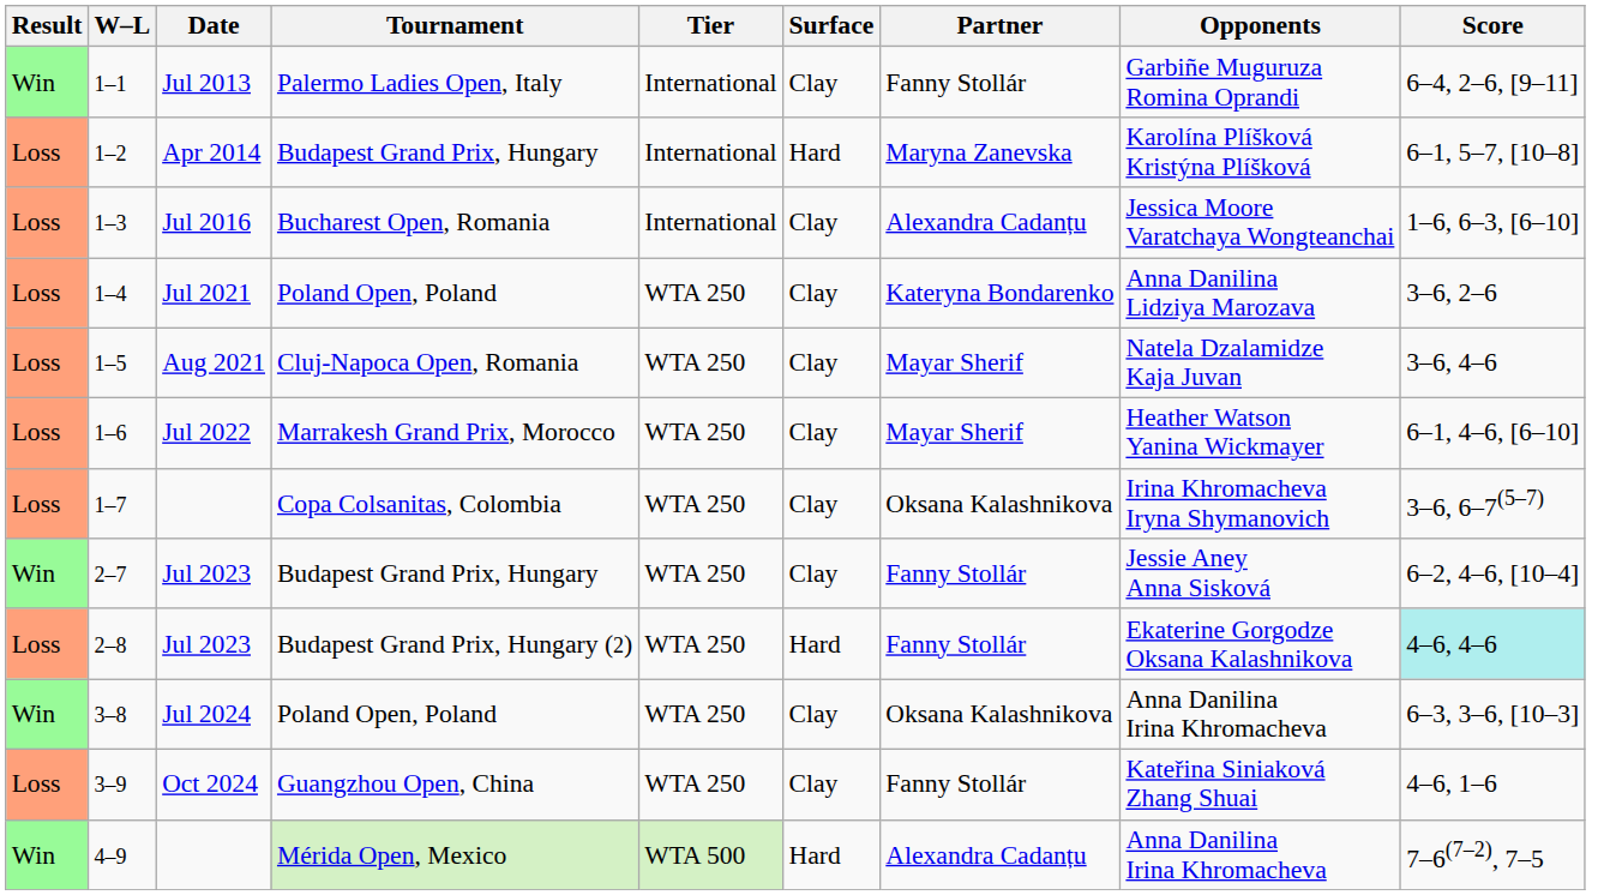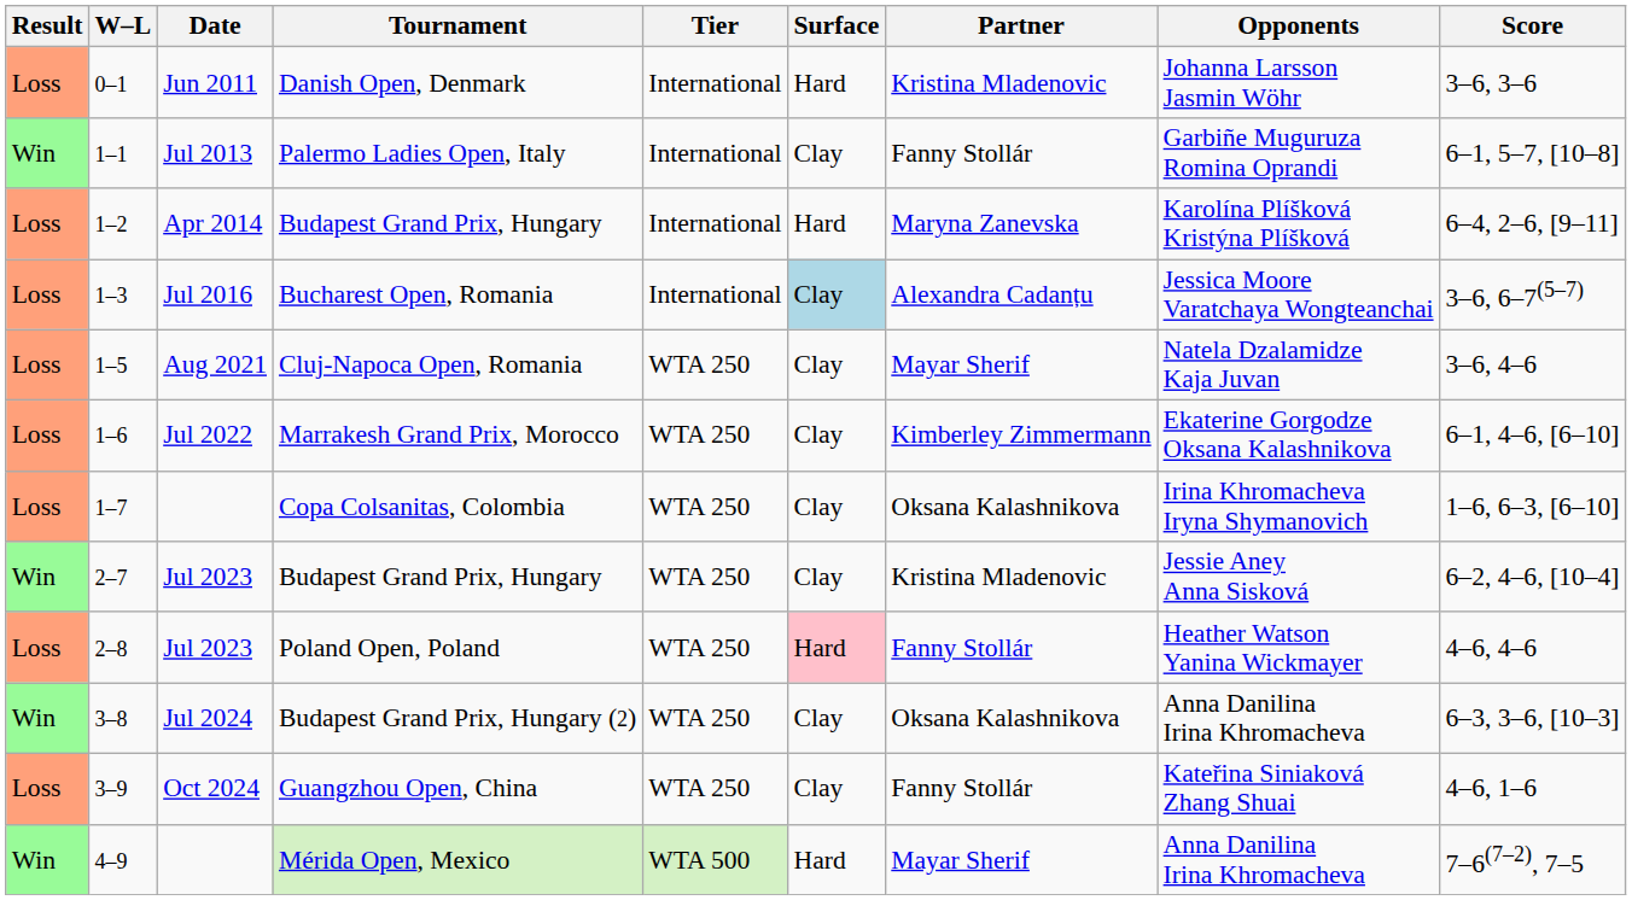 <table class="sortable wikitable">
 <tr>
 <th>Result</th>
 <th class="unsortable">W–L</th>
 <th>Date</th>
 <th>Tournament</th>
 <th>Tier</th>
 <th>Surface</th>
 <th>Partner</th>
 <th>Opponents</th>
 <th class="unsortable">Score</th>
 </tr>
 <tr>
+<td style="background:#ffa07a;">Loss</td>
+<td><small>0–1</small></td>
+<td><a href='#'>Jun 2011</a></td>
+<td><a href='#'>Danish Open</a>, Denmark</td>
+<td>International</td>
+<td>Hard</td>
+<td> <a href='#'>Kristina Mladenovic</a></td>
+<td> <a href='#'>Johanna Larsson</a> <br>  <a href='#'>Jasmin Wöhr</a></td>
+<td>3–6, 3–6</td>
+</tr>
+<tr>
 <td style="background:#98fb98;">Win</td>
 <td><small>1–1</small></td>
 <td><a href='#'>Jul 2013</a></td>
 <td><a href='#'>Palermo Ladies Open</a>, Italy</td>
 <td>International</td>
 <td>Clay</td>
 <td> Fanny Stollár</td>
 <td> <a href='#'>Garbiñe Muguruza</a> <br>  <a href='#'>Romina Oprandi</a></td>
-<td>6–4, 2–6, [9–11]</td>
+<td>6–1, 5–7, [10–8]</td>
 </tr>
 <tr>
 <td style="background:#ffa07a;">Loss</td>
 <td><small>1–2</small></td>
 <td><a href='#'>Apr 2014</a></td>
 <td><a href='#'>Budapest Grand Prix</a>, Hungary</td>
 <td>International</td>
 <td>Hard</td>
 <td> <a href='#'>Maryna Zanevska</a></td>
 <td> <a href='#'>Karolína Plíšková</a> <br>  <a href='#'>Kristýna Plíšková</a></td>
-<td>6–1, 5–7, [10–8]</td>
+<td>6–4, 2–6, [9–11]</td>
 </tr>
 <tr>
 <td style="background:#ffa07a;">Loss</td>
 <td><small>1–3</small></td>
 <td><a href='#'>Jul 2016</a></td>
 <td><a href='#'>Bucharest Open</a>, Romania</td>
 <td>International</td>
-<td>Clay</td>
+<td style="background: lightblue;">Clay</td>
 <td> <a href='#'>Alexandra Cadanțu</a></td>
 <td> <a href='#'>Jessica Moore</a> <br>  <a href='#'>Varatchaya Wongteanchai</a></td>
-<td>1–6, 6–3, [6–10]</td>
-</tr>
-<tr>
-<td style="background:#ffa07a;">Loss</td>
-<td><small>1–4</small></td>
-<td><a href='#'>Jul 2021</a></td>
-<td><a href='#'>Poland Open</a>, Poland</td>
-<td>WTA 250</td>
-<td>Clay</td>
-<td> <a href='#'>Kateryna Bondarenko</a></td>
-<td> <a href='#'>Anna Danilina</a> <br>  <a href='#'>Lidziya Marozava</a></td>
-<td>3–6, 2–6</td>
+<td>3–6, 6–7<sup>(5–7)</sup></td>
 </tr>
 <tr>
 <td style="background:#ffa07a;">Loss</td>
 <td><small>1–5</small></td>
 <td><a href='#'>Aug 2021</a></td>
 <td><a href='#'>Cluj-Napoca Open</a>, Romania</td>
 <td>WTA 250</td>
 <td>Clay</td>
 <td> <a href='#'>Mayar Sherif</a></td>
 <td> <a href='#'>Natela Dzalamidze</a> <br>  <a href='#'>Kaja Juvan</a></td>
 <td>3–6, 4–6</td>
 </tr>
 <tr>
 <td style="background:#ffa07a;">Loss</td>
 <td><small>1–6</small></td>
 <td><a href='#'>Jul 2022</a></td>
 <td><a href='#'>Marrakesh Grand Prix</a>, Morocco</td>
 <td>WTA 250</td>
 <td>Clay</td>
-<td> <a href='#'>Mayar Sherif</a></td>
-<td> <a href='#'>Heather Watson</a> <br>  <a href='#'>Yanina Wickmayer</a></td>
+<td> <a href='#'>Kimberley Zimmermann</a></td>
+<td> <a href='#'>Ekaterine Gorgodze</a> <br>  <a href='#'>Oksana Kalashnikova</a></td>
 <td>6–1, 4–6, [6–10]</td>
 </tr>
 <tr>
 <td style="background:#ffa07a;">Loss</td>
 <td><small>1–7</small></td>
 <td><a href='#'></a></td>
 <td><a href='#'>Copa Colsanitas</a>, Colombia</td>
 <td>WTA 250</td>
 <td>Clay</td>
 <td> Oksana Kalashnikova</td>
 <td> <a href='#'>Irina Khromacheva</a> <br>  <a href='#'>Iryna Shymanovich</a></td>
-<td>3–6, 6–7<sup>(5–7)</sup></td>
+<td>1–6, 6–3, [6–10]</td>
 </tr>
 <tr>
 <td style="background:#98fb98;">Win</td>
 <td><small>2–7</small></td>
 <td><a href='#'>Jul 2023</a></td>
 <td>Budapest Grand Prix, Hungary</td>
 <td>WTA 250</td>
 <td>Clay</td>
-<td> <a href='#'>Fanny Stollár</a></td>
+<td> Kristina Mladenovic</td>
 <td> <a href='#'>Jessie Aney</a> <br>  <a href='#'>Anna Sisková</a></td>
 <td>6–2, 4–6, [10–4]</td>
 </tr>
 <tr>
 <td style="background:#ffa07a;">Loss</td>
 <td><small>2–8</small></td>
 <td><a href='#'>Jul 2023</a></td>
-<td>Budapest Grand Prix, Hungary (<small>2</small>)</td>
+<td>Poland Open, Poland</td>
 <td>WTA 250</td>
-<td>Hard</td>
+<td style="background: pink;">Hard</td>
 <td> <a href='#'>Fanny Stollár</a></td>
-<td> <a href='#'>Ekaterine Gorgodze</a> <br>  <a href='#'>Oksana Kalashnikova</a></td>
-<td style="background: paleturquoise;">4–6, 4–6</td>
+<td> <a href='#'>Heather Watson</a> <br>  <a href='#'>Yanina Wickmayer</a></td>
+<td>4–6, 4–6</td>
 </tr>
 <tr>
 <td style="background:#98fb98;">Win</td>
 <td><small>3–8</small></td>
 <td><a href='#'>Jul 2024</a></td>
-<td>Poland Open, Poland</td>
+<td>Budapest Grand Prix, Hungary (<small>2</small>)</td>
 <td>WTA 250</td>
 <td>Clay</td>
 <td> Oksana Kalashnikova</td>
 <td> Anna Danilina <br>  Irina Khromacheva</td>
 <td>6–3, 3–6, [10–3]</td>
 </tr>
 <tr>
 <td style="background:#ffa07a;">Loss</td>
 <td><small>3–9</small></td>
 <td><a href='#'>Oct 2024</a></td>
 <td><a href='#'>Guangzhou Open</a>, China</td>
 <td>WTA 250</td>
 <td>Clay</td>
 <td> Fanny Stollár</td>
 <td> <a href='#'>Kateřina Siniaková</a> <br>  <a href='#'>Zhang Shuai</a></td>
 <td>4–6, 1–6</td>
 </tr>
 <tr>
 <td bgcolor=98FB98>Win</td>
 <td><small>4–9</small></td>
 <td><a href='#'></a></td>
 <td style="background:#d4f1c5"><a href='#'>Mérida Open</a>, Mexico</td>
 <td style="background:#d4f1c5">WTA 500</td>
 <td>Hard</td>
-<td> <a href='#'>Alexandra Cadanțu</a></td>
+<td> <a href='#'>Mayar Sherif</a></td>
 <td> <a href='#'>Anna Danilina</a> <br>  <a href='#'>Irina Khromacheva</a></td>
 <td>7–6<sup>(7–2)</sup>, 7–5</td>
 </tr>
 </table>
